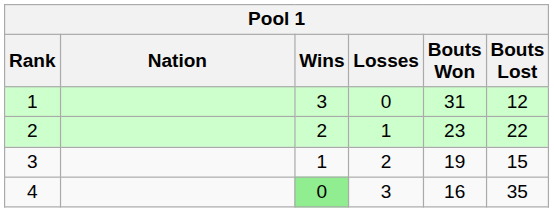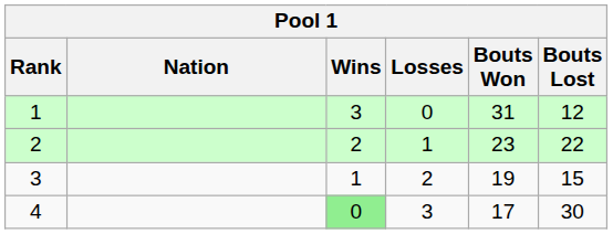 <table class="wikitable" style="text-align:center">
 <tr>
 <th colspan=6 align=center><strong>Pool 1</strong></th>
 </tr>
 <tr>
 <th width="20">Rank</th>
 <th width="190">Nation</th>
 <th width="20">Wins</th>
 <th width="20">Losses</th>
 <th width="20">Bouts Won</th>
 <th width="20">Bouts Lost</th>
 </tr>
 <tr bgcolor=ccffcc>
 <td>1</td>
 <td align=left></td>
 <td>3</td>
 <td>0</td>
 <td>31</td>
 <td>12</td>
 </tr>
 <tr bgcolor=ccffcc>
 <td>2</td>
 <td align=left></td>
 <td>2</td>
 <td>1</td>
 <td>23</td>
 <td>22</td>
 </tr>
 <tr>
 <td>3</td>
 <td align=left></td>
 <td>1</td>
 <td>2</td>
 <td>19</td>
 <td>15</td>
 </tr>
 <tr>
 <td>4</td>
 <td align=left></td>
 <td style="background: lightgreen;">0</td>
 <td>3</td>
-<td>16</td>
-<td>35</td>
+<td>17</td>
+<td>30</td>
 </tr>
 </table>
